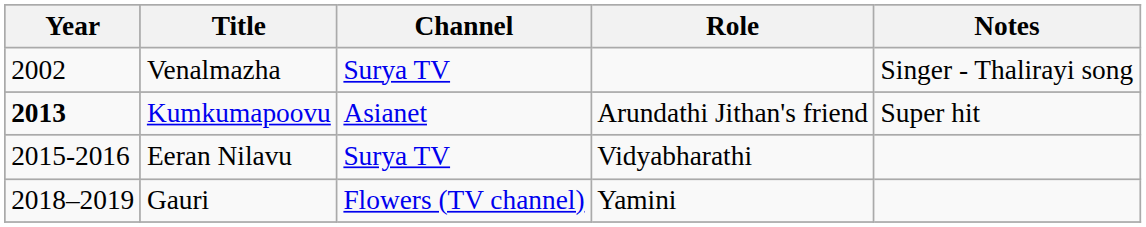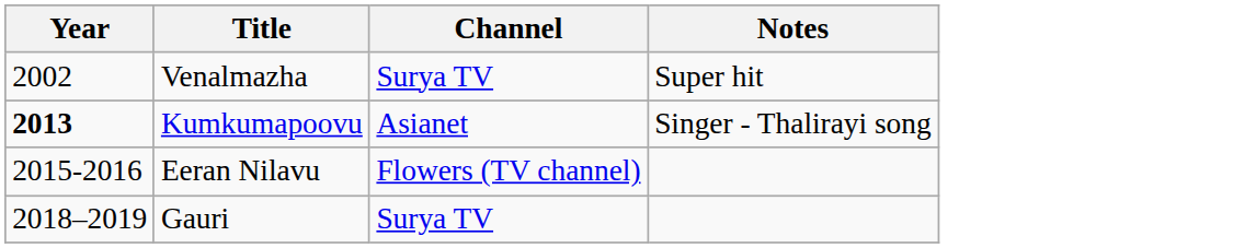 <table class="wikitable sortable">
 <tr>
 <th>Year</th>
 <th>Title</th>
 <th>Channel</th>
-<th>Role</th>
 <th>Notes</th>
 </tr>
 <tr>
 <td>2002</td>
 <td>Venalmazha</td>
 <td><a href='#'>Surya TV</a></td>
-<td></td>
-<td>Singer - Thalirayi song</td>
+<td>Super hit</td>
 </tr>
 <tr>
 <td><strong>2013</strong></td>
 <td><a href='#'>Kumkumapoovu</a></td>
 <td><a href='#'>Asianet</a></td>
-<td>Arundathi Jithan's friend</td>
-<td>Super hit</td>
+<td>Singer - Thalirayi song</td>
 </tr>
 <tr>
 <td>2015-2016</td>
 <td>Eeran Nilavu</td>
-<td><a href='#'>Surya TV</a></td>
-<td>Vidyabharathi</td>
+<td><a href='#'>Flowers (TV channel)</a></td>
 <td></td>
 </tr>
 <tr>
 <td>2018–2019</td>
 <td>Gauri</td>
-<td><a href='#'>Flowers (TV channel)</a></td>
-<td>Yamini</td>
+<td><a href='#'>Surya TV</a></td>
 <td></td>
 </tr>
 </table>
